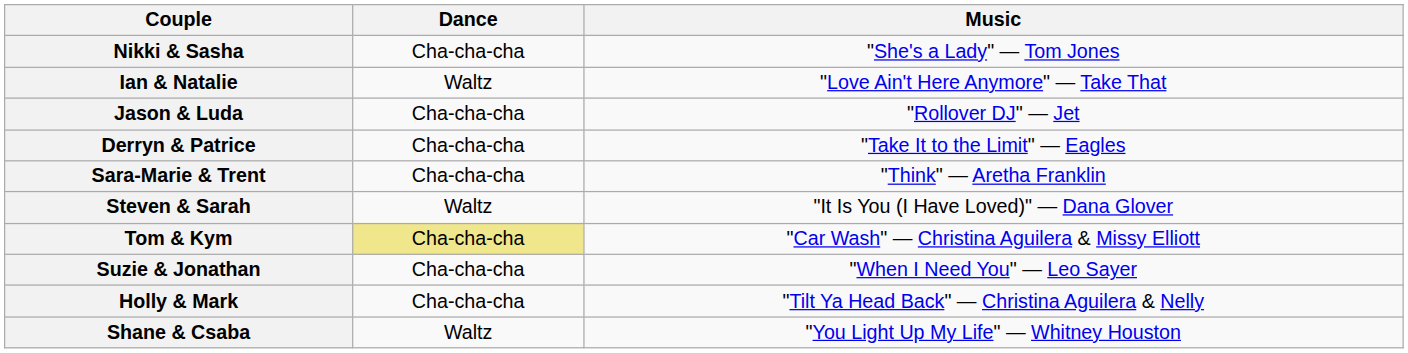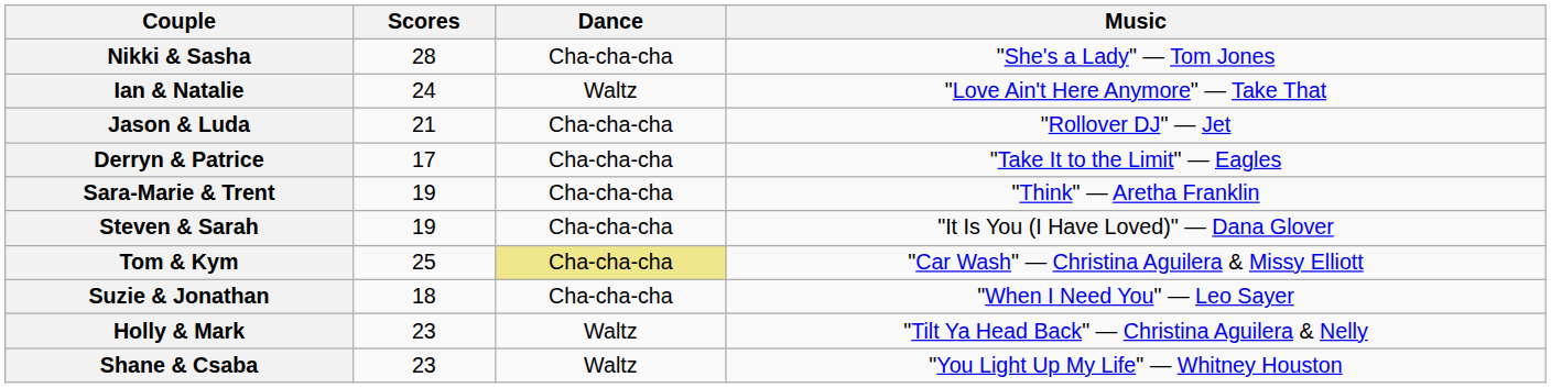 <table class="wikitable sortable" style="text-align:center; width: 90%">
 <tr>
 <th scope="col">Couple</th>
+<th scope="col">Scores</th>
 <th scope="col" class="unsortable">Dance</th>
 <th scope="col" class="unsortable">Music</th>
 </tr>
 <tr>
 <th scope="row">Nikki & Sasha</th>
+<td>28</td>
 <td>Cha-cha-cha</td>
 <td>"<a href='#'>She's a Lady</a>" — <a href='#'>Tom Jones</a></td>
 </tr>
 <tr>
 <th scope="row">Ian & Natalie</th>
+<td>24</td>
 <td>Waltz</td>
 <td>"<a href='#'>Love Ain't Here Anymore</a>" — <a href='#'>Take That</a></td>
 </tr>
 <tr>
 <th scope="row">Jason & Luda</th>
+<td>21</td>
 <td>Cha-cha-cha</td>
 <td>"<a href='#'>Rollover DJ</a>" — <a href='#'>Jet</a></td>
 </tr>
 <tr>
 <th scope="row">Derryn & Patrice</th>
+<td>17</td>
 <td>Cha-cha-cha</td>
 <td>"<a href='#'>Take It to the Limit</a>" — <a href='#'>Eagles</a></td>
 </tr>
 <tr>
 <th scope="row">Sara-Marie & Trent</th>
+<td>19</td>
 <td>Cha-cha-cha</td>
 <td>"<a href='#'>Think</a>" — <a href='#'>Aretha Franklin</a></td>
 </tr>
 <tr>
 <th scope="row">Steven & Sarah</th>
-<td>Waltz</td>
+<td>19</td>
+<td>Cha-cha-cha</td>
 <td>"It Is You (I Have Loved)" — <a href='#'>Dana Glover</a></td>
 </tr>
 <tr>
 <th scope="row">Tom & Kym</th>
+<td>25</td>
 <td style="background: khaki;">Cha-cha-cha</td>
 <td>"<a href='#'>Car Wash</a>" — <a href='#'>Christina Aguilera</a> & <a href='#'>Missy Elliott</a></td>
 </tr>
 <tr>
 <th scope="row">Suzie & Jonathan</th>
+<td>18</td>
 <td>Cha-cha-cha</td>
 <td>"<a href='#'>When I Need You</a>" — <a href='#'>Leo Sayer</a></td>
 </tr>
 <tr>
 <th scope="row">Holly & Mark</th>
-<td>Cha-cha-cha</td>
+<td>23</td>
+<td>Waltz</td>
 <td>"<a href='#'>Tilt Ya Head Back</a>" — <a href='#'>Christina Aguilera</a> & <a href='#'>Nelly</a></td>
 </tr>
 <tr>
 <th scope="row">Shane & Csaba</th>
+<td>23</td>
 <td>Waltz</td>
 <td>"<a href='#'>You Light Up My Life</a>" — <a href='#'>Whitney Houston</a></td>
 </tr>
 </table>
